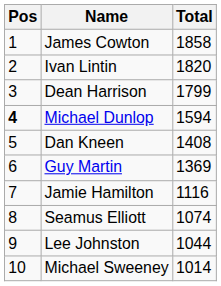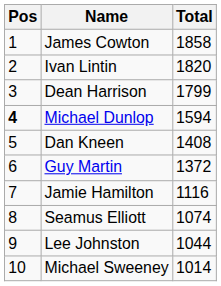 <table class="wikitable" border="1">
 <tr>
 <th>Pos</th>
 <th>Name</th>
 <th>Total</th>
 </tr>
 <tr>
 <td>1</td>
 <td>James Cowton</td>
 <td>1858</td>
 </tr>
 <tr>
 <td>2</td>
 <td>Ivan Lintin</td>
 <td>1820</td>
 </tr>
 <tr>
 <td>3</td>
 <td>Dean Harrison</td>
 <td>1799</td>
 </tr>
 <tr>
 <td><strong>4</strong></td>
 <td><a href='#'>Michael Dunlop</a></td>
 <td>1594</td>
 </tr>
 <tr>
 <td>5</td>
 <td>Dan Kneen</td>
 <td>1408</td>
 </tr>
 <tr>
 <td>6</td>
 <td><a href='#'>Guy Martin</a></td>
-<td>1369</td>
+<td>1372</td>
 </tr>
 <tr>
 <td>7</td>
 <td>Jamie Hamilton</td>
 <td>1116</td>
 </tr>
 <tr>
 <td>8</td>
 <td>Seamus Elliott</td>
 <td>1074</td>
 </tr>
 <tr>
 <td>9</td>
 <td>Lee Johnston</td>
 <td>1044</td>
 </tr>
 <tr>
 <td>10</td>
 <td>Michael Sweeney</td>
 <td>1014</td>
 </tr>
 </table>
